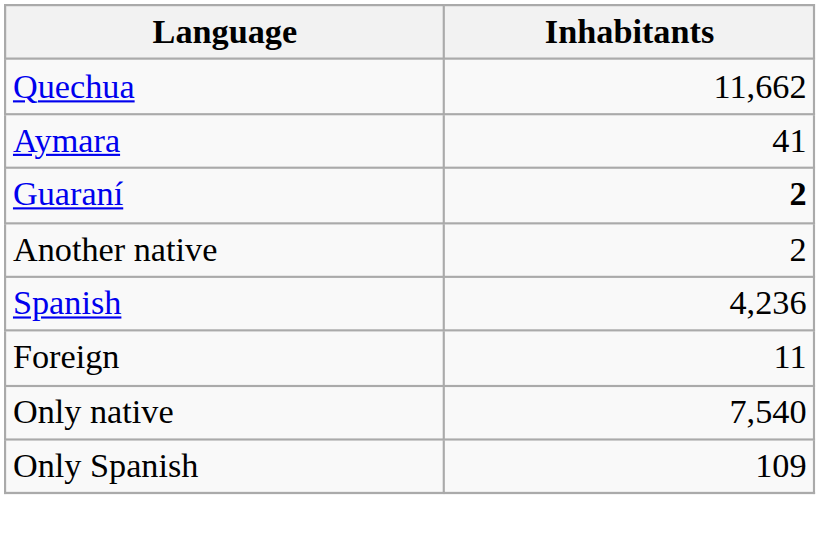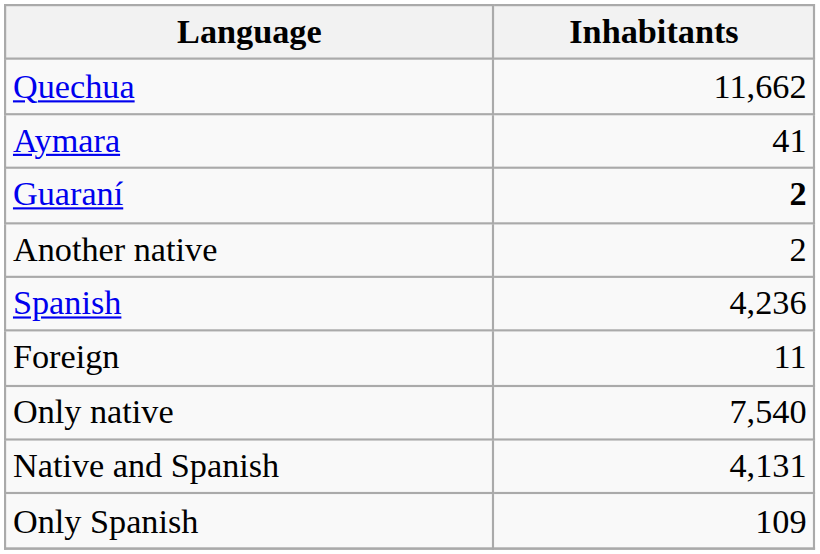 <table class="wikitable" border="1" style="width:30%;" border="1">
 <tr bgcolor=silver>
 <th><strong>Language</strong></th>
 <th><strong>Inhabitants</strong></th>
 </tr>
 <tr>
 <td><a href='#'>Quechua</a></td>
 <td align="right">11,662</td>
 </tr>
 <tr>
 <td><a href='#'>Aymara</a></td>
 <td align="right">41</td>
 </tr>
 <tr>
 <td><a href='#'>Guaraní</a></td>
 <td align="right"><strong>2</strong></td>
 </tr>
 <tr>
 <td>Another native</td>
 <td align="right">2</td>
 </tr>
 <tr>
 <td><a href='#'>Spanish</a></td>
 <td align="right">4,236</td>
 </tr>
 <tr>
 <td>Foreign</td>
 <td align="right">11</td>
 </tr>
 <tr>
 <td>Only native</td>
 <td align="right">7,540</td>
 </tr>
 <tr>
+<td>Native and Spanish</td>
+<td align="right">4,131</td>
+</tr>
+<tr>
 <td>Only Spanish</td>
 <td align="right">109</td>
 </tr>
 <tr>
 </tr>
 </table>
